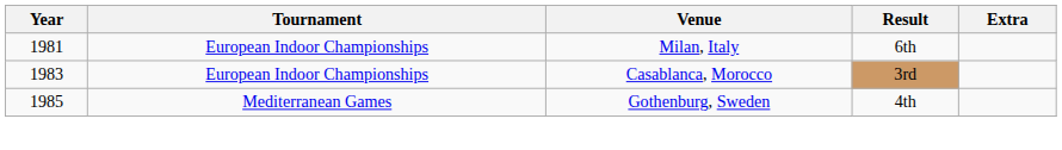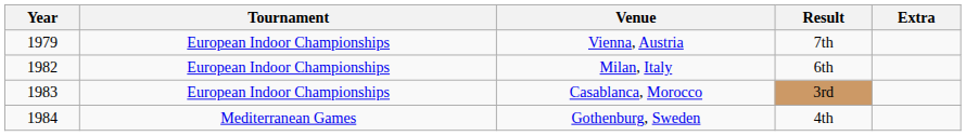 <table class="wikitable" style=" text-align:center; font-size:95%;" width="75%">
 <tr>
 <th>Year</th>
 <th>Tournament</th>
 <th>Venue</th>
 <th>Result</th>
 <th>Extra</th>
 </tr>
 <tr>
-<td>1981</td>
+<td>1979</td>
+<td><a href='#'>European Indoor Championships</a></td>
+<td><a href='#'>Vienna</a>, <a href='#'>Austria</a></td>
+<td align="center">7th</td>
+<td></td>
+</tr>
+<tr>
+<td>1982</td>
 <td><a href='#'>European Indoor Championships</a></td>
 <td><a href='#'>Milan</a>, <a href='#'>Italy</a></td>
 <td align="center">6th</td>
 <td></td>
 </tr>
 <tr>
 <td>1983</td>
 <td><a href='#'>European Indoor Championships</a></td>
 <td><a href='#'>Casablanca</a>, <a href='#'>Morocco</a></td>
 <td bgcolor="cc9966" align="center">3rd</td>
 <td></td>
 </tr>
 <tr>
-<td>1985</td>
+<td>1984</td>
 <td><a href='#'>Mediterranean Games</a></td>
 <td><a href='#'>Gothenburg</a>, <a href='#'>Sweden</a></td>
 <td align="center">4th</td>
 <td></td>
 </tr>
 </table>
